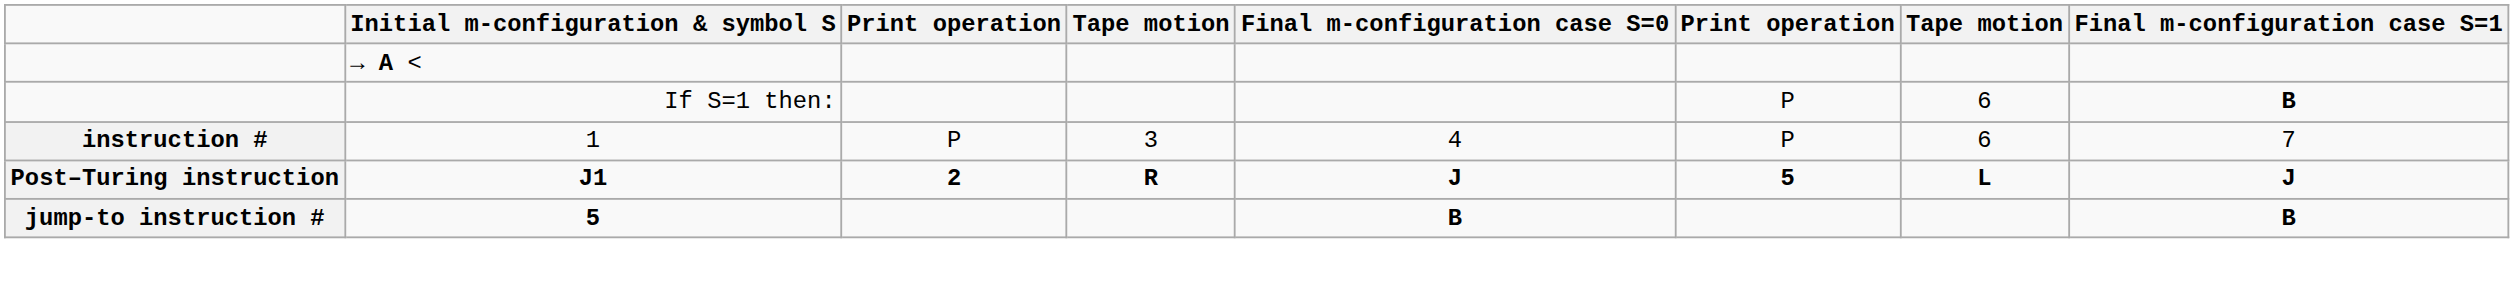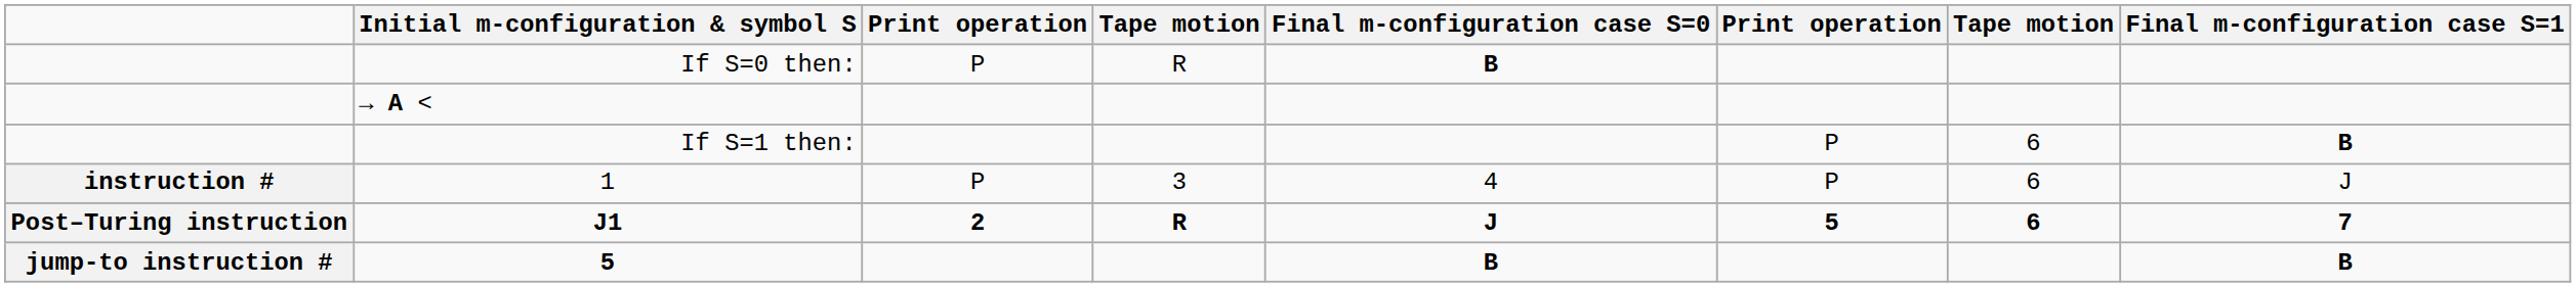 <table class="wikitable" style="text-align: center">
 <tr>
 <td></td>
 <th>Initial m-configuration & symbol S</th>
 <th>Print operation</th>
 <th>Tape motion</th>
 <th>Final m-configuration case S=0</th>
 <th>Print operation</th>
 <th>Tape motion</th>
 <th>Final m-configuration case S=1</th>
+</tr>
+<tr style="vertical-align: bottom">
+<td></td>
+<td style="text-align: right">If S=0 then:</td>
+<td>P</td>
+<td>R</td>
+<td><strong>B</strong></td>
+<td></td>
+<td></td>
+<td></td>
 </tr>
 <tr style="vertical-align: bottom">
 <td></td>
 <td style="text-align: left">→ <strong>A</strong> <</td>
 <td></td>
 <td></td>
 <td></td>
 <td></td>
 <td></td>
 <td></td>
 </tr>
 <tr style="vertical-align: bottom">
 <td></td>
 <td style="text-align: right">If S=1 then:</td>
 <td></td>
 <td></td>
 <td></td>
 <td>P</td>
 <td>6</td>
 <td><strong>B</strong></td>
 </tr>
 <tr>
 <th>instruction #</th>
 <td>1</td>
 <td>P</td>
 <td>3</td>
 <td>4</td>
 <td>P</td>
 <td>6</td>
-<td>7</td>
+<td>J</td>
 </tr>
 <tr style="font-weight:bold">
 <th>Post–Turing instruction</th>
 <td>J1</td>
 <td>2</td>
 <td>R</td>
 <td>J</td>
 <td>5</td>
-<td>L</td>
-<td>J</td>
+<td>6</td>
+<td>7</td>
 </tr>
 <tr style="font-weight:bold">
 <th>jump-to instruction #</th>
 <td>5</td>
 <td></td>
 <td></td>
 <td>B</td>
 <td></td>
 <td></td>
 <td>B</td>
 </tr>
 </table>
